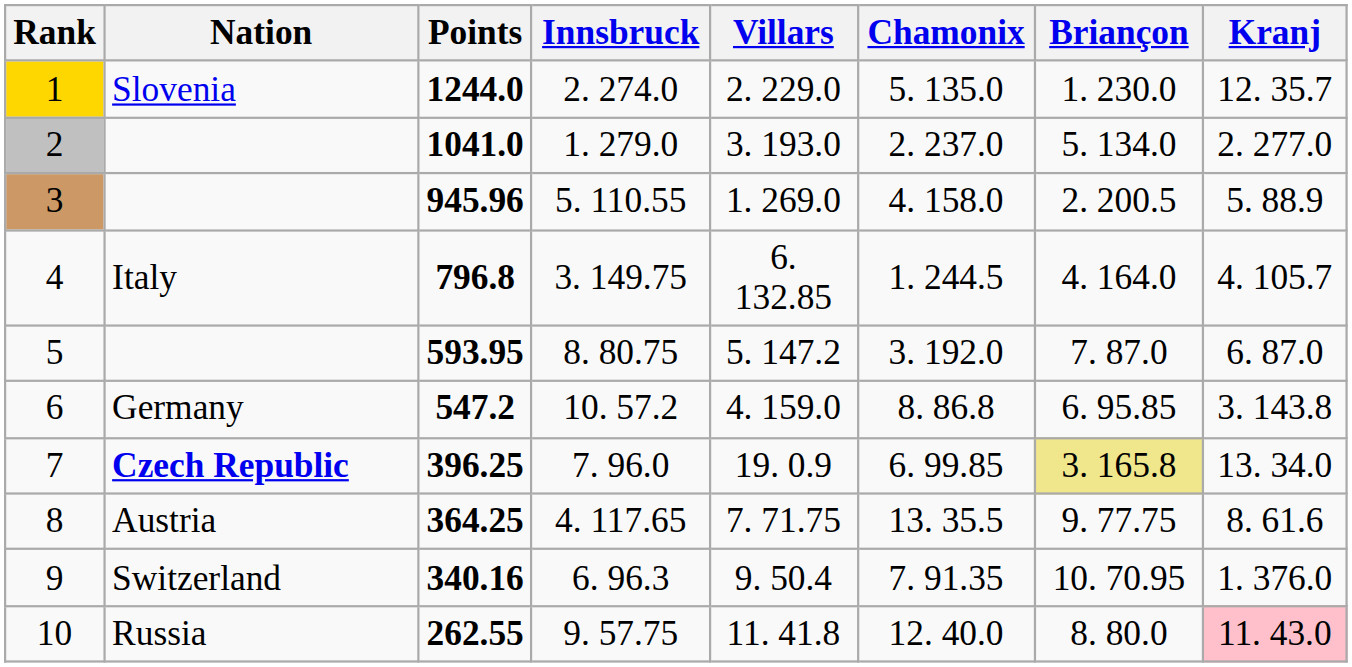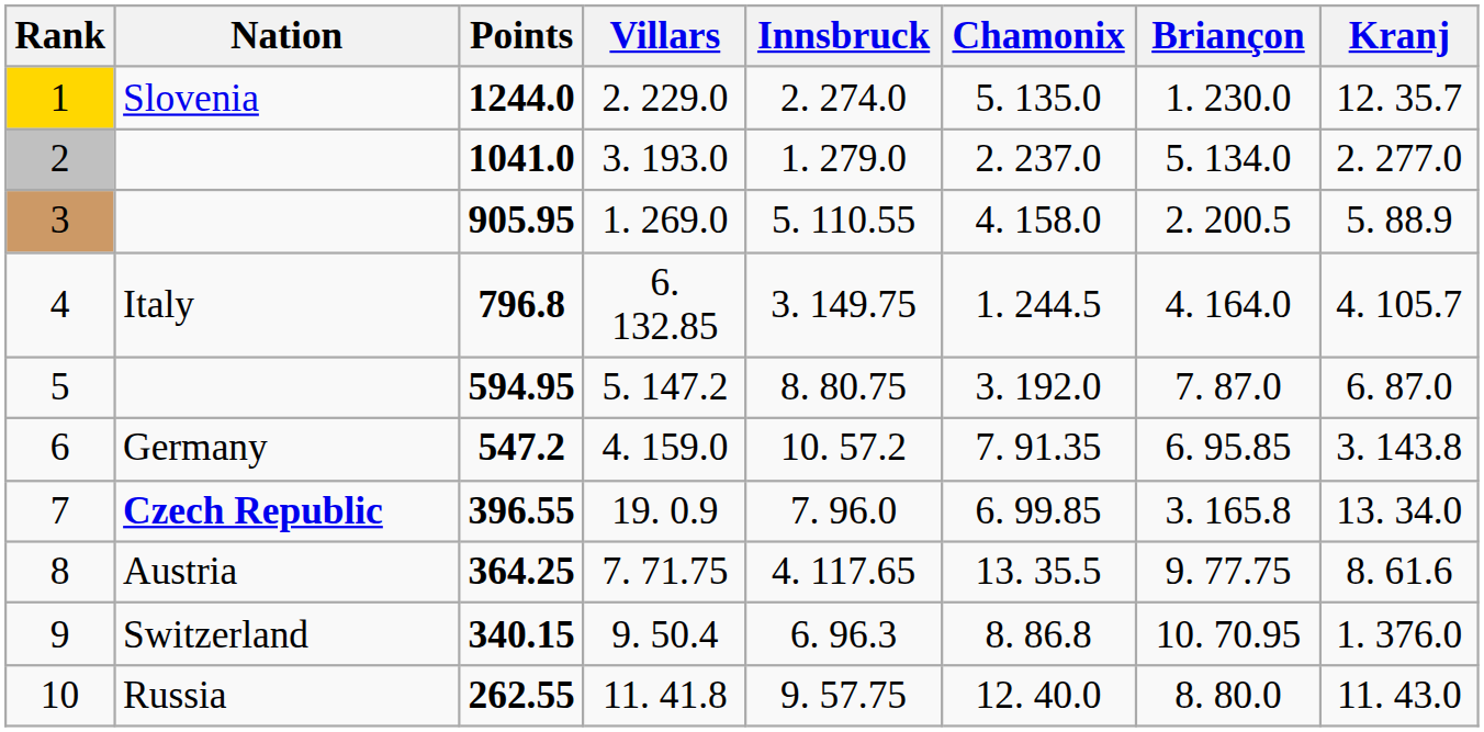 <table class="wikitable sortable" style="text-align: center;">
 <tr>
 <th>Rank</th>
 <th width = "200">Nation</th>
 <th>Points</th>
+<th width="75" data-sort-type="number"><a href='#'>Villars</a></th>
 <th width="75" data-sort-type="number"><a href='#'>Innsbruck</a></th>
-<th width="75" data-sort-type="number"><a href='#'>Villars</a></th>
 <th width="75" data-sort-type="number"><a href='#'>Chamonix</a></th>
 <th width="75" data-sort-type="number"><a href='#'>Briançon</a></th>
 <th width = "75" data-sort-type="number"><a href='#'>Kranj</a></th>
 </tr>
 <tr>
 <td style="background: gold">1</td>
 <td align="left"> <a href='#'>Slovenia</a></td>
 <td><strong>1244.0</strong></td>
+<td>2. 229.0</td>
 <td>2. 274.0</td>
-<td>2. 229.0</td>
 <td>5. 135.0</td>
 <td>1. 230.0</td>
 <td>12. 35.7</td>
 </tr>
 <tr>
 <td style="background: silver">2</td>
 <td align="left"></td>
 <td><strong>1041.0</strong></td>
+<td>3. 193.0</td>
 <td>1. 279.0</td>
-<td>3. 193.0</td>
 <td>2. 237.0</td>
 <td>5. 134.0</td>
 <td>2. 277.0</td>
 </tr>
 <tr>
 <td style="background: #cc9966">3</td>
 <td align="left"></td>
-<td><strong>945.96</strong></td>
+<td><strong>905.95</strong></td>
+<td>1. 269.0</td>
 <td>5. 110.55</td>
-<td>1. 269.0</td>
 <td>4. 158.0</td>
 <td>2. 200.5</td>
 <td>5. 88.9</td>
 </tr>
 <tr>
 <td>4</td>
 <td align="left"> Italy</td>
 <td><strong>796.8</strong></td>
+<td>6. 132.85</td>
 <td>3. 149.75</td>
-<td>6. 132.85</td>
 <td>1. 244.5</td>
 <td>4. 164.0</td>
 <td>4. 105.7</td>
 </tr>
 <tr>
 <td>5</td>
 <td align="left"></td>
-<td><strong>593.95</strong></td>
+<td><strong>594.95</strong></td>
+<td>5. 147.2</td>
 <td>8. 80.75</td>
-<td>5. 147.2</td>
 <td>3. 192.0</td>
 <td>7. 87.0</td>
 <td>6. 87.0</td>
 </tr>
 <tr>
 <td>6</td>
 <td align="left"> Germany</td>
 <td><strong>547.2</strong></td>
+<td>4. 159.0</td>
 <td>10. 57.2</td>
-<td>4. 159.0</td>
-<td>8. 86.8</td>
+<td>7. 91.35</td>
 <td>6. 95.85</td>
 <td>3. 143.8</td>
 </tr>
 <tr>
 <td>7</td>
 <td align="left"><strong> <a href='#'>Czech Republic</a></strong></td>
-<td><strong>396.25</strong></td>
+<td><strong>396.55</strong></td>
+<td>19. 0.9</td>
 <td>7. 96.0</td>
-<td>19. 0.9</td>
 <td>6. 99.85</td>
-<td style="background: khaki;">3. 165.8</td>
+<td>3. 165.8</td>
 <td>13. 34.0</td>
 </tr>
 <tr>
 <td>8</td>
 <td align="left"> Austria</td>
 <td><strong>364.25</strong></td>
+<td>7. 71.75</td>
 <td>4. 117.65</td>
-<td>7. 71.75</td>
 <td>13. 35.5</td>
 <td>9. 77.75</td>
 <td>8. 61.6</td>
 </tr>
 <tr>
 <td>9</td>
 <td align="left"> Switzerland</td>
-<td><strong>340.16</strong></td>
+<td><strong>340.15</strong></td>
+<td>9. 50.4</td>
 <td>6. 96.3</td>
-<td>9. 50.4</td>
-<td>7. 91.35</td>
+<td>8. 86.8</td>
 <td>10. 70.95</td>
 <td>1. 376.0</td>
 </tr>
 <tr>
 <td>10</td>
 <td align="left"> Russia</td>
 <td><strong>262.55</strong></td>
+<td>11. 41.8</td>
 <td>9. 57.75</td>
-<td>11. 41.8</td>
 <td>12. 40.0</td>
 <td>8. 80.0</td>
-<td style="background: pink;">11. 43.0</td>
+<td>11. 43.0</td>
 </tr>
 </table>
